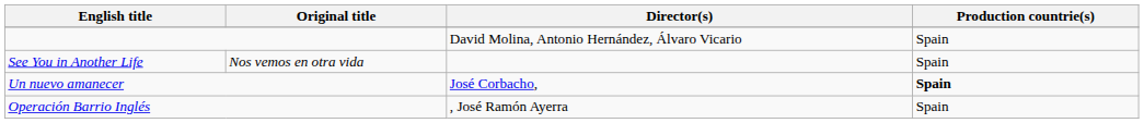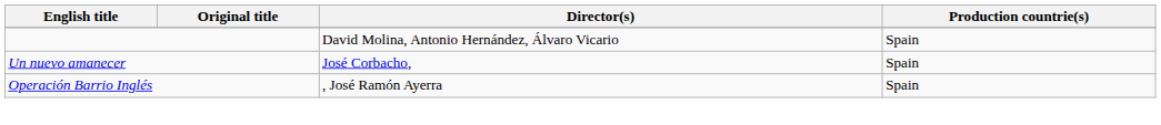 <table class="sortable wikitable" style="width:100%; margin-bottom:4px" cellpadding="5">
 <tr>
 <th scope="col">English title</th>
 <th scope="col">Original title</th>
 <th scope="col">Director(s)</th>
 <th scope="col">Production countrie(s)</th>
 </tr>
 <tr style="background:#EEDD82">
 </tr>
 <tr>
 <td colspan = "2"><em></em></td>
 <td>David Molina, Antonio Hernández, Álvaro Vicario</td>
 <td>Spain</td>
 </tr>
 <tr>
-<td><em><a href='#'>See You in Another Life</a></em></td>
-<td><em>Nos vemos en otra vida</em></td>
-<td></td>
-<td>Spain</td>
-</tr>
-<tr>
 <td colspan="2"><em><a href='#'>Un nuevo amanecer</a></em></td>
 <td><a href='#'>José Corbacho</a>, </td>
-<td><strong>Spain</strong></td>
+<td>Spain</td>
 </tr>
 <tr>
 <td colspan = "2"><em><a href='#'>Operación Barrio Inglés</a></em></td>
 <td>, José Ramón Ayerra</td>
 <td>Spain</td>
 </tr>
 </table>
